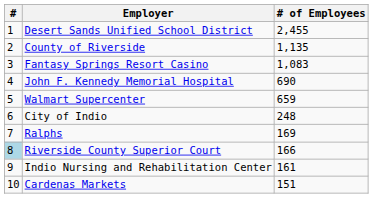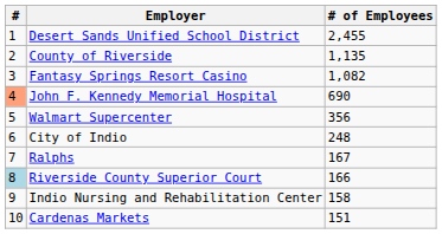 <table class="wikitable sortable">
 <tr>
 <th>#</th>
 <th>Employer</th>
 <th># of Employees</th>
 </tr>
 <tr>
 <td>1</td>
 <td><a href='#'>Desert Sands Unified School District</a></td>
 <td>2,455</td>
 </tr>
 <tr>
 <td>2</td>
 <td><a href='#'>County of Riverside</a></td>
 <td>1,135</td>
 </tr>
 <tr>
 <td>3</td>
 <td><a href='#'>Fantasy Springs Resort Casino</a></td>
-<td>1,083</td>
+<td>1,082</td>
 </tr>
 <tr>
-<td>4</td>
+<td style="background: lightsalmon;">4</td>
 <td><a href='#'>John F. Kennedy Memorial Hospital</a></td>
 <td>690</td>
 </tr>
 <tr>
 <td>5</td>
 <td><a href='#'>Walmart Supercenter</a></td>
-<td>659</td>
+<td>356</td>
 </tr>
 <tr>
 <td>6</td>
 <td>City of Indio</td>
 <td>248</td>
 </tr>
 <tr>
 <td>7</td>
 <td><a href='#'>Ralphs</a></td>
-<td>169</td>
+<td>167</td>
 </tr>
 <tr>
 <td style="background: lightblue;">8</td>
 <td><a href='#'>Riverside County Superior Court</a></td>
 <td>166</td>
 </tr>
 <tr>
 <td>9</td>
 <td>Indio Nursing and Rehabilitation Center</td>
-<td>161</td>
+<td>158</td>
 </tr>
 <tr>
 <td>10</td>
 <td><a href='#'>Cardenas Markets</a></td>
 <td>151</td>
 </tr>
 </table>
